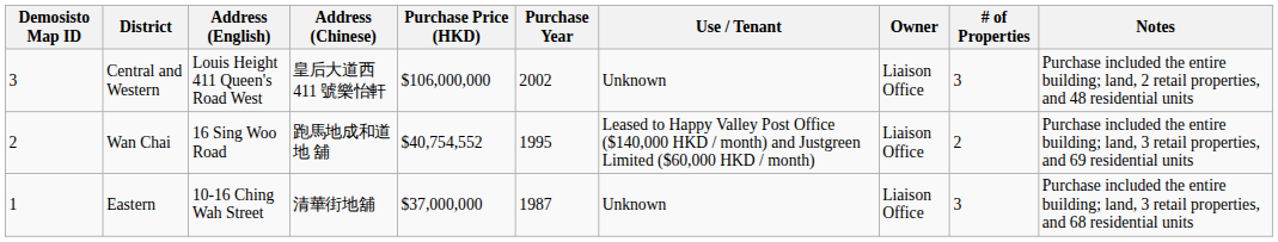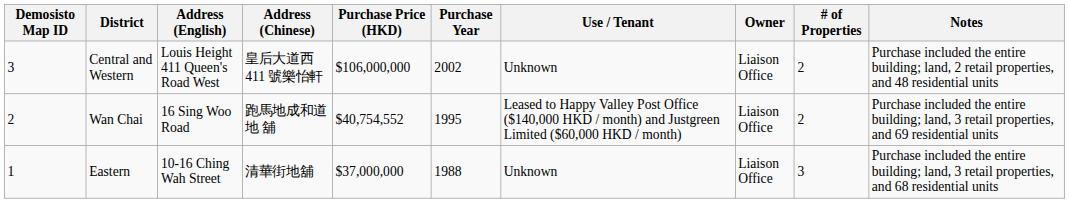 <table class="wikitable">
 <tr>
 <th>Demosisto Map ID</th>
 <th>District</th>
 <th>Address (English)</th>
 <th>Address (Chinese)</th>
 <th>Purchase Price (HKD)</th>
 <th>Purchase Year</th>
 <th>Use / Tenant</th>
 <th>Owner</th>
 <th># of Properties</th>
 <th>Notes</th>
 </tr>
 <tr>
 <td>3</td>
 <td>Central and Western</td>
 <td>Louis Height<br>411 Queen's Road West</td>
 <td>皇后大道西411 號樂怡軒</td>
 <td>$106,000,000</td>
 <td>2002</td>
 <td>Unknown</td>
 <td>Liaison Office</td>
-<td>3</td>
+<td>2</td>
 <td>Purchase included the entire building; land, 2 retail properties, and 48 residential units</td>
 </tr>
 <tr>
 <td>2</td>
 <td>Wan Chai</td>
 <td>16 Sing Woo Road</td>
 <td>跑馬地成和道地 舖</td>
 <td>$40,754,552</td>
 <td>1995</td>
 <td>Leased to Happy Valley Post Office ($140,000 HKD / month) and Justgreen Limited ($60,000 HKD / month)</td>
 <td>Liaison Office</td>
 <td>2</td>
 <td>Purchase included the entire building; land, 3 retail properties, and 69 residential units</td>
 </tr>
 <tr>
 <td>1</td>
 <td>Eastern</td>
 <td>10-16 Ching Wah Street</td>
 <td>清華街地舖</td>
 <td>$37,000,000</td>
-<td>1987</td>
+<td>1988</td>
 <td>Unknown</td>
 <td>Liaison Office</td>
 <td>3</td>
 <td>Purchase included the entire building; land, 3 retail properties, and 68 residential units</td>
 </tr>
 </table>
